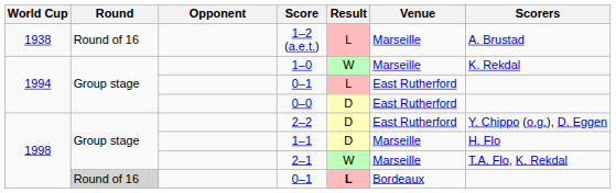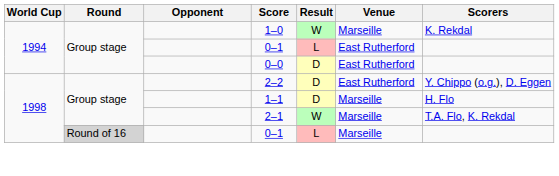 <table class="wikitable sortable" style="text-align:left;">
 <tr>
 <th>World Cup</th>
 <th width=110>Round</th>
 <th width=150>Opponent</th>
 <th width=60>Score</th>
 <th width=50>Result</th>
 <th width=120>Venue</th>
 <th>Scorers</th>
-</tr>
-<tr>
-<td rowspan="1" align=center><a href='#'>1938</a></td>
-<td rowspan="1">Round of 16</td>
-<td></td>
-<td align=center><a href='#'>1–2</a> (<a href='#'>a.e.t.</a>)</td>
-<td align=center bgcolor="#ffbbbb">L</td>
-<td><a href='#'>Marseille</a></td>
-<td><a href='#'>A. Brustad</a></td>
 </tr>
 <tr>
 <td rowspan="3" align=center><a href='#'>1994</a></td>
 <td rowspan="3">Group stage</td>
 <td></td>
 <td align=center><a href='#'>1–0</a></td>
 <td align=center bgcolor="#bbffbb">W</td>
 <td><a href='#'>Marseille</a></td>
 <td><a href='#'>K. Rekdal</a></td>
 </tr>
 <tr>
 <td></td>
 <td align=center><a href='#'>0–1</a></td>
 <td align=center bgcolor="#ffbbbb">L</td>
 <td><a href='#'>East Rutherford</a></td>
 <td></td>
 </tr>
 <tr>
 <td></td>
 <td align=center><a href='#'>0–0</a></td>
 <td align=center bgcolor="#ffffbb">D</td>
 <td><a href='#'>East Rutherford</a></td>
 <td></td>
 </tr>
 <tr>
 <td rowspan="4" align=center><a href='#'>1998</a></td>
 <td rowspan="3">Group stage</td>
 <td></td>
 <td align=center><a href='#'>2–2</a></td>
 <td align=center bgcolor="#ffffbb">D</td>
 <td><a href='#'>East Rutherford</a></td>
 <td><a href='#'>Y. Chippo</a> (<a href='#'>o.g.</a>), <a href='#'>D. Eggen</a></td>
 </tr>
 <tr>
 <td></td>
 <td align=center><a href='#'>1–1</a></td>
 <td align=center bgcolor="#ffffbb">D</td>
 <td><a href='#'>Marseille</a></td>
 <td><a href='#'>H. Flo</a></td>
 </tr>
 <tr>
 <td></td>
 <td align=center><a href='#'>2–1</a></td>
 <td align=center bgcolor="#bbffbb">W</td>
 <td><a href='#'>Marseille</a></td>
 <td><a href='#'>T.A. Flo</a>, <a href='#'>K. Rekdal</a></td>
 </tr>
 <tr>
 <td rowspan="1" style="background: lightgrey;">Round of 16</td>
 <td></td>
 <td align=center><a href='#'>0–1</a></td>
-<td align=center bgcolor="#ffbbbb"><strong>L</strong></td>
-<td><a href='#'>Bordeaux</a></td>
+<td align=center bgcolor="#ffbbbb">L</td>
+<td><a href='#'>Marseille</a></td>
 <td></td>
 </tr>
 </table>
